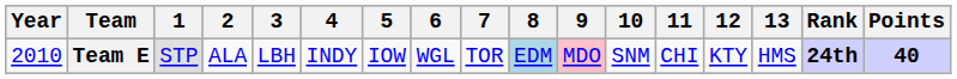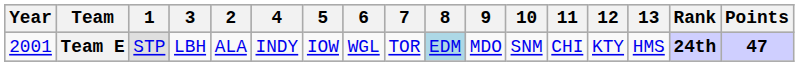 <table class="wikitable" style="text-align:center; font-size:85%">
 <tr>
 <th>Year</th>
 <th>Team</th>
 <th>1</th>
+<th>3</th>
 <th>2</th>
-<th>3</th>
 <th>4</th>
 <th>5</th>
 <th>6</th>
 <th>7</th>
 <th>8</th>
 <th>9</th>
 <th>10</th>
 <th>11</th>
 <th>12</th>
 <th>13</th>
 <th>Rank</th>
 <th>Points</th>
 </tr>
 <tr>
-<td><a href='#'>2010</a></td>
+<td><a href='#'>2001</a></td>
 <th nowrap>Team E</th>
 <td style="background:#DFDFDF;"><a href='#'>STP</a><br></td>
+<td><a href='#'>LBH</a></td>
 <td><a href='#'>ALA</a></td>
-<td><a href='#'>LBH</a></td>
 <td><a href='#'>INDY</a></td>
 <td><a href='#'>IOW</a></td>
 <td><a href='#'>WGL</a></td>
 <td><a href='#'>TOR</a></td>
 <td style="background: lightblue;"><a href='#'>EDM</a></td>
-<td style="background: pink;"><a href='#'>MDO</a></td>
+<td><a href='#'>MDO</a></td>
 <td><a href='#'>SNM</a></td>
 <td><a href='#'>CHI</a></td>
 <td><a href='#'>KTY</a></td>
 <td><a href='#'>HMS</a></td>
 <td style="background:#CFCFFF;"><strong>24th</strong></td>
-<td style="background:#CFCFFF;"><strong>40</strong></td>
+<td style="background:#CFCFFF;"><strong>47</strong></td>
 </tr>
 </table>
